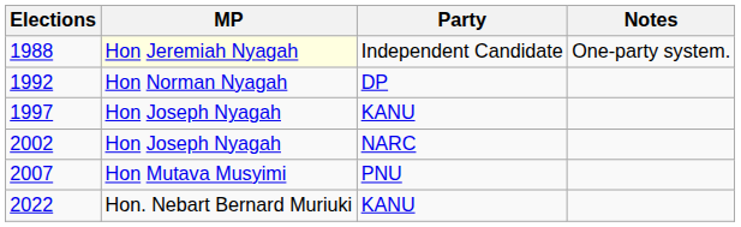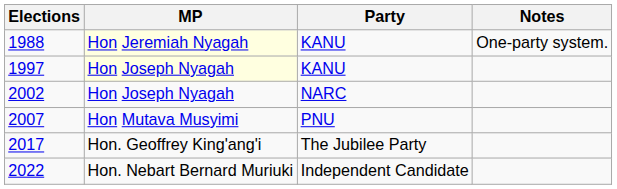 <table class="wikitable">
 <tr>
 <th>Elections</th>
 <th>MP </th>
 <th>Party</th>
 <th>Notes</th>
 </tr>
 <tr>
 <td><a href='#'>1988</a></td>
 <td style="background: lightyellow;"><a href='#'>Hon</a> <a href='#'>Jeremiah Nyagah</a></td>
-<td>Independent Candidate</td>
+<td><a href='#'>KANU</a></td>
 <td>One-party system.</td>
 </tr>
 <tr>
-<td><a href='#'>1992</a></td>
-<td><a href='#'>Hon</a> <a href='#'>Norman Nyagah</a></td>
-<td><a href='#'>DP</a></td>
-<td></td>
-</tr>
-<tr>
 <td><a href='#'>1997</a></td>
-<td><a href='#'>Hon</a> <a href='#'>Joseph Nyagah</a></td>
+<td style="background: lightyellow;"><a href='#'>Hon</a> <a href='#'>Joseph Nyagah</a></td>
 <td><a href='#'>KANU</a></td>
 <td></td>
 </tr>
 <tr>
 <td><a href='#'>2002</a></td>
 <td><a href='#'>Hon</a> <a href='#'>Joseph Nyagah</a></td>
 <td><a href='#'>NARC</a></td>
 <td></td>
 </tr>
 <tr>
 <td><a href='#'>2007</a></td>
 <td><a href='#'>Hon</a> <a href='#'>Mutava Musyimi</a></td>
 <td><a href='#'>PNU</a></td>
 <td></td>
 </tr>
 <tr>
+<td><a href='#'>2017</a></td>
+<td>Hon. Geoffrey King'ang'i</td>
+<td>The Jubilee Party</td>
+<td></td>
+</tr>
+<tr>
 <td><a href='#'>2022</a></td>
 <td>Hon. Nebart Bernard Muriuki</td>
-<td><a href='#'>KANU</a></td>
+<td>Independent Candidate</td>
 <td></td>
 </tr>
 </table>
